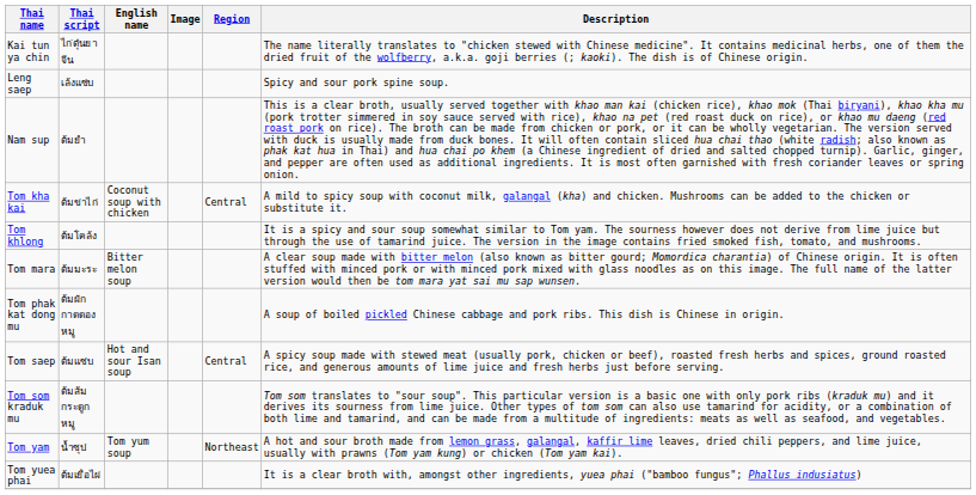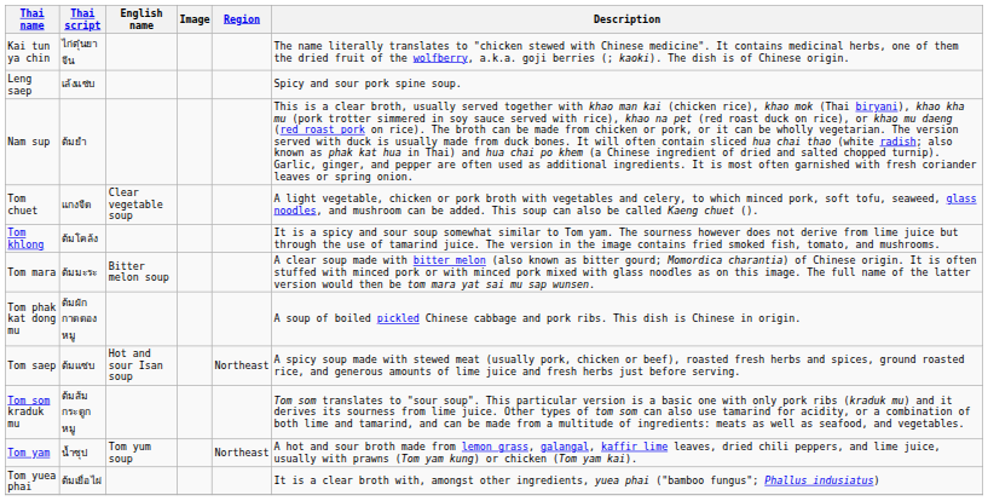 <table class="wikitable sortable" style="width:100%;">
 <tr>
 <th><a href='#'>Thai name</a></th>
 <th><a href='#'>Thai script</a></th>
 <th>English name</th>
 <th>Image</th>
 <th><a href='#'>Region</a></th>
 <th>Description</th>
 </tr>
 <tr>
 <td>Kai tun ya chin</td>
 <td>ไก่ตุ๋นยาจีน</td>
 <td></td>
 <td></td>
 <td></td>
 <td>The name literally translates to "chicken stewed with Chinese medicine". It contains medicinal herbs, one of them the dried fruit of the <a href='#'>wolfberry</a>, a.k.a. goji berries (; <em>kaoki</em>). The dish is of Chinese origin.</td>
 </tr>
 <tr>
 <td>Leng saep</td>
 <td>เล้งแซ่บ</td>
 <td></td>
 <td></td>
 <td></td>
 <td>Spicy and sour pork spine soup.</td>
 </tr>
 <tr>
 <td>Nam sup</td>
 <td>ต้มยำ</td>
 <td></td>
 <td></td>
 <td></td>
 <td>This is a clear broth, usually served together with <em>khao man kai</em> (chicken rice), <em>khao mok</em> (Thai <a href='#'>biryani</a>), <em>khao kha mu</em> (pork trotter simmered in soy sauce served with rice), <em>khao na pet</em> (red roast duck on rice), or <em>khao mu daeng</em> (<a href='#'>red roast pork</a> on rice). The broth can be made from chicken or pork, or it can be wholly vegetarian. The version served with duck is usually made from duck bones. It will often contain sliced <em>hua chai thao</em> (white <a href='#'>radish</a>; also known as <em>phak kat hua</em> in Thai) and <em>hua chai po khem</em> (a Chinese ingredient of dried and salted chopped turnip). Garlic, ginger, and pepper are often used as additional ingredients. It is most often garnished with fresh coriander leaves or spring onion.</td>
 </tr>
 <tr>
-<td><a href='#'>Tom kha kai</a></td>
-<td>ต้มข่าไก่</td>
-<td>Coconut soup with chicken</td>
+<td>Tom chuet</td>
+<td>แกงจืด</td>
+<td>Clear vegetable soup</td>
 <td></td>
-<td>Central</td>
-<td>A mild to spicy soup with coconut milk, <a href='#'>galangal</a> (<em>kha</em>) and chicken. Mushrooms can be added to the chicken or substitute it.</td>
+<td></td>
+<td>A light vegetable, chicken or pork broth with vegetables and celery, to which minced pork, soft tofu, seaweed, <a href='#'>glass noodles</a>, and mushroom can be added. This soup can also be called <em>Kaeng chuet</em> ().</td>
 </tr>
 <tr>
 <td><a href='#'>Tom khlong</a></td>
 <td>ต้มโคล้ง</td>
 <td></td>
 <td></td>
 <td></td>
 <td>It is a spicy and sour soup somewhat similar to Tom yam. The sourness however does not derive from lime juice but through the use of tamarind juice. The version in the image contains fried smoked fish, tomato, and mushrooms.</td>
 </tr>
 <tr>
 <td>Tom mara</td>
 <td>ต้มมะระ</td>
 <td>Bitter melon soup</td>
 <td></td>
 <td></td>
 <td>A clear soup made with <a href='#'>bitter melon</a> (also known as bitter gourd; <em>Momordica charantia</em>) of Chinese origin. It is often stuffed with minced pork or with minced pork mixed with glass noodles as on this image. The full name of the latter version would then be <em>tom mara yat sai mu sap wunsen</em>.</td>
 </tr>
 <tr>
 <td>Tom phak kat dong mu</td>
 <td>ต้มผักกาดดองหมู</td>
 <td></td>
 <td></td>
 <td></td>
 <td>A soup of boiled <a href='#'>pickled</a> Chinese cabbage and pork ribs. This dish is Chinese in origin.</td>
 </tr>
 <tr>
 <td>Tom saep</td>
 <td>ต้มแซ่บ</td>
 <td>Hot and sour Isan soup</td>
 <td></td>
-<td>Central</td>
+<td>Northeast</td>
 <td>A spicy soup made with stewed meat (usually pork, chicken or beef), roasted fresh herbs and spices, ground roasted rice, and generous amounts of lime juice and fresh herbs just before serving.</td>
 </tr>
 <tr>
 <td><a href='#'>Tom som</a> kraduk mu</td>
 <td>ต้มส้มกระดูกหมู</td>
 <td></td>
 <td></td>
 <td></td>
 <td><em>Tom som</em> translates to "sour soup". This particular version is a basic one with only pork ribs (<em>kraduk mu</em>) and it derives its sourness from lime juice. Other types of <em>tom som</em> can also use tamarind for acidity, or a combination of both lime and tamarind, and can be made from a multitude of ingredients: meats as well as seafood, and vegetables.</td>
 </tr>
 <tr>
 <td><a href='#'>Tom yam</a></td>
 <td>น้ำซุป</td>
 <td>Tom yum soup</td>
 <td></td>
 <td>Northeast</td>
 <td>A hot and sour broth made from <a href='#'>lemon grass</a>, <a href='#'>galangal</a>, <a href='#'>kaffir lime</a> leaves, dried chili peppers, and lime juice, usually with prawns (<em>Tom yam kung</em>) or chicken (<em>Tom yam kai</em>).</td>
 </tr>
 <tr>
 <td>Tom yuea phai</td>
 <td>ต้มเยื่อไผ่</td>
 <td></td>
 <td></td>
 <td></td>
 <td>It is a clear broth with, amongst other ingredients, <em>yuea phai</em> ("bamboo fungus"; <em><a href='#'>Phallus indusiatus</a></em>)</td>
 </tr>
 <tr>
 </tr>
 </table>
